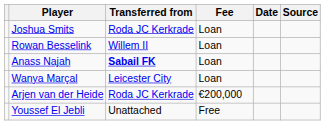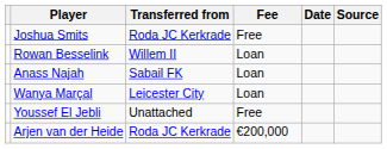 <table class="wikitable plainrowheaders sortable">
 <tr>
 <th></th>
 <th scope="col">Player</th>
 <th>Transferred from</th>
 <th style="width: 80px;">Fee</th>
 <th scope="col">Date</th>
 <th scope="col">Source</th>
 </tr>
 <tr>
 <td align="center"></td>
 <td> <a href='#'>Joshua Smits</a></td>
 <td> <a href='#'>Roda JC Kerkrade</a></td>
-<td>Loan</td>
+<td>Free</td>
 <td></td>
 <td></td>
 </tr>
 <tr>
 <td align="center"></td>
 <td> <a href='#'>Rowan Besselink</a></td>
 <td> <a href='#'>Willem II</a></td>
 <td>Loan</td>
 <td></td>
 <td></td>
 </tr>
 <tr>
 <td align="center"></td>
 <td> <a href='#'>Anass Najah</a></td>
-<td><strong> <a href='#'>Sabail FK</a></strong></td>
+<td> <a href='#'>Sabail FK</a></td>
 <td>Loan</td>
 <td></td>
 <td></td>
 </tr>
 <tr>
 <td align="center"></td>
 <td> <a href='#'>Wanya Marçal</a></td>
 <td> <a href='#'>Leicester City</a></td>
 <td>Loan</td>
 <td></td>
 <td></td>
 </tr>
 <tr>
 <td align="center"></td>
+<td> <a href='#'>Youssef El Jebli</a></td>
+<td>Unattached</td>
+<td>Free</td>
+<td></td>
+<td></td>
+</tr>
+<tr>
+<td align="center"></td>
 <td> <a href='#'>Arjen van der Heide</a></td>
 <td> <a href='#'>Roda JC Kerkrade</a></td>
 <td>€200,000</td>
 <td></td>
 <td></td>
 </tr>
-<tr>
-<td align="center"></td>
-<td> <a href='#'>Youssef El Jebli</a></td>
-<td>Unattached</td>
-<td>Free</td>
-<td></td>
-<td></td>
-</tr>
 </table>
